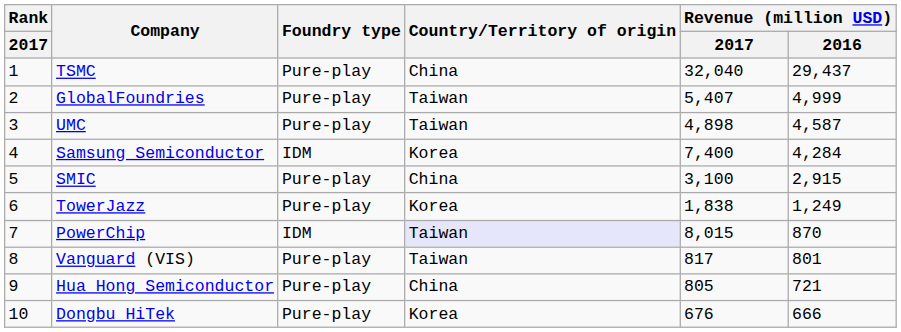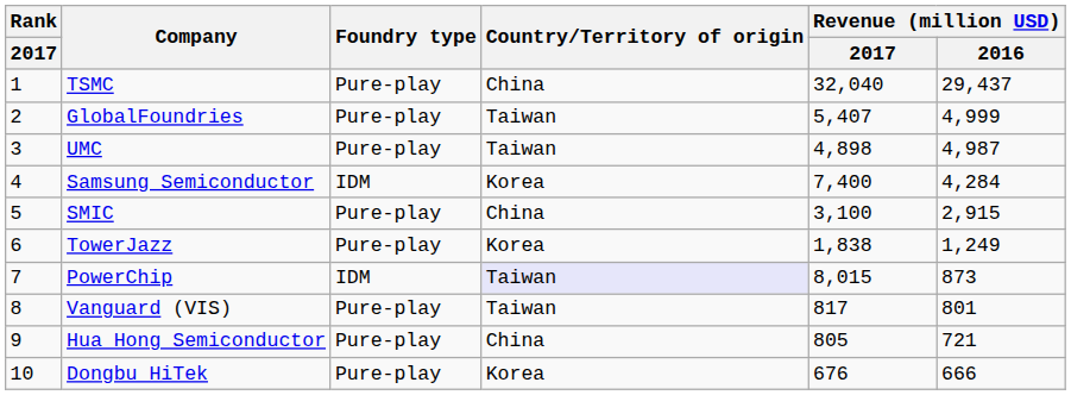 <table class="wikitable">
 <tr>
 <th>Rank</th>
 <th rowspan="2">Company</th>
 <th rowspan="2">Foundry type</th>
 <th rowspan="2">Country/Territory of origin</th>
 <th colspan="2">Revenue (million <a href='#'>USD</a>)</th>
 </tr>
 <tr>
 <th>2017</th>
 <th>2017</th>
 <th>2016</th>
 </tr>
 <tr>
 <td>1</td>
 <td><a href='#'>TSMC</a></td>
 <td>Pure-play</td>
 <td>China</td>
 <td>32,040</td>
 <td>29,437</td>
 </tr>
 <tr>
 <td>2</td>
 <td><a href='#'>GlobalFoundries</a></td>
 <td>Pure-play</td>
 <td>Taiwan</td>
 <td>5,407</td>
 <td>4,999</td>
 </tr>
 <tr>
 <td>3</td>
 <td><a href='#'>UMC</a></td>
 <td>Pure-play</td>
 <td>Taiwan</td>
 <td>4,898</td>
-<td>4,587</td>
+<td>4,987</td>
 </tr>
 <tr>
 <td>4</td>
 <td><a href='#'>Samsung Semiconductor</a></td>
 <td>IDM</td>
 <td>Korea</td>
 <td>7,400</td>
 <td>4,284</td>
 </tr>
 <tr>
 <td>5</td>
 <td><a href='#'>SMIC</a></td>
 <td>Pure-play</td>
 <td>China</td>
 <td>3,100</td>
 <td>2,915</td>
 </tr>
 <tr>
 <td>6</td>
 <td><a href='#'>TowerJazz</a></td>
 <td>Pure-play</td>
 <td>Korea</td>
 <td>1,838</td>
 <td>1,249</td>
 </tr>
 <tr>
 <td>7</td>
 <td><a href='#'>PowerChip</a></td>
 <td>IDM</td>
 <td style="background: lavender;">Taiwan</td>
 <td>8,015</td>
-<td>870</td>
+<td>873</td>
 </tr>
 <tr>
 <td>8</td>
 <td><a href='#'>Vanguard</a> (VIS)</td>
 <td>Pure-play</td>
 <td>Taiwan</td>
 <td>817</td>
 <td>801</td>
 </tr>
 <tr>
 <td>9</td>
 <td><a href='#'>Hua Hong Semiconductor</a></td>
 <td>Pure-play</td>
 <td>China</td>
 <td>805</td>
 <td>721</td>
 </tr>
 <tr>
 <td>10</td>
 <td><a href='#'>Dongbu HiTek</a></td>
 <td>Pure-play</td>
 <td>Korea</td>
 <td>676</td>
 <td>666</td>
 </tr>
 </table>
